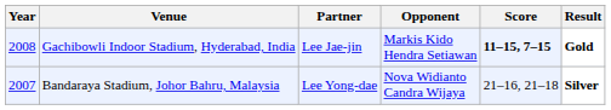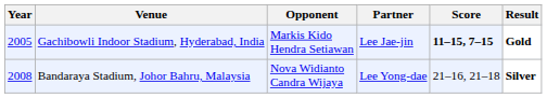 <table class="sortable wikitable" style="font-size: 90%;">
 <tr>
 <th>Year</th>
 <th>Venue</th>
+<th>Opponent</th>
 <th>Partner</th>
-<th>Opponent</th>
 <th>Score</th>
 <th>Result</th>
 </tr>
 <tr style="background:#ECF2FF">
-<td align="center"><a href='#'>2008</a></td>
+<td align="center"><a href='#'>2005</a></td>
 <td align="left"><a href='#'>Gachibowli Indoor Stadium</a>, <a href='#'>Hyderabad, India</a></td>
+<td align="left"> <a href='#'>Markis Kido</a> <br>  <a href='#'>Hendra Setiawan</a></td>
 <td align="left"> <a href='#'>Lee Jae-jin</a></td>
-<td align="left"> <a href='#'>Markis Kido</a> <br>  <a href='#'>Hendra Setiawan</a></td>
 <td align="left"><strong>11–15, 7–15</strong></td>
 <td style="text-align:left; background:white"> <strong>Gold</strong></td>
 </tr>
 <tr style="background:#ECF2FF">
-<td align="center"><a href='#'>2007</a></td>
+<td align="center"><a href='#'>2008</a></td>
 <td align="left">Bandaraya Stadium, <a href='#'>Johor Bahru, Malaysia</a></td>
+<td align="left"> <a href='#'>Nova Widianto</a> <br>  <a href='#'>Candra Wijaya</a></td>
 <td align="left"> <a href='#'>Lee Yong-dae</a></td>
-<td align="left"> <a href='#'>Nova Widianto</a> <br>  <a href='#'>Candra Wijaya</a></td>
 <td align="left">21–16, 21–18</td>
 <td style="text-align:left; background:white"> <strong>Silver</strong></td>
 </tr>
 </table>
